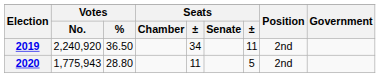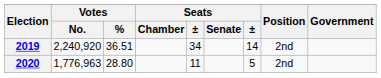 <table class="sortable wikitable" style="text-align:center">
 <tr>
 </tr>
 <tr>
 <th rowspan="2">Election</th>
 <th colspan="2">Votes</th>
 <th colspan="4">Seats</th>
 <th rowspan="2">Position</th>
 <th rowspan="2">Government</th>
 </tr>
 <tr>
 <th>No.</th>
 <th>%</th>
 <th>Chamber</th>
 <th>±</th>
 <th>Senate</th>
 <th>±</th>
 </tr>
 <tr>
 <th><a href='#'>2019</a></th>
 <td>2,240,920</td>
-<td>36.50</td>
+<td>36.51</td>
 <td></td>
 <td> 34</td>
 <td></td>
-<td> 11</td>
+<td> 14</td>
 <td>2nd</td>
 <td></td>
 </tr>
 <tr>
 <th><a href='#'>2020</a></th>
-<td>1,775,943</td>
+<td>1,776,963</td>
 <td>28.80</td>
 <td></td>
 <td> 11</td>
 <td></td>
 <td> 5</td>
 <td> 2nd</td>
 <td></td>
 </tr>
 </table>
